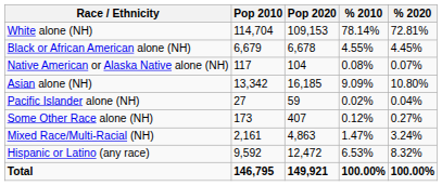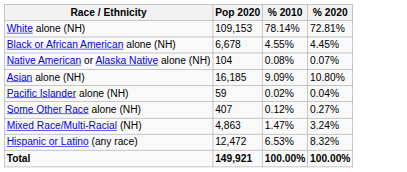 <table class="wikitable">
 <tr>
 <th>Race / Ethnicity</th>
-<th>Pop 2010</th>
 <th>Pop 2020</th>
 <th>% 2010</th>
 <th>% 2020</th>
 </tr>
 <tr>
 <td><a href='#'>White</a> alone (NH)</td>
-<td>114,704</td>
 <td>109,153</td>
 <td>78.14%</td>
 <td>72.81%</td>
 </tr>
 <tr>
 <td><a href='#'>Black or African American</a> alone (NH)</td>
-<td>6,679</td>
 <td>6,678</td>
 <td>4.55%</td>
 <td>4.45%</td>
 </tr>
 <tr>
 <td><a href='#'>Native American</a> or <a href='#'>Alaska Native</a> alone (NH)</td>
-<td>117</td>
 <td>104</td>
 <td>0.08%</td>
 <td>0.07%</td>
 </tr>
 <tr>
 <td><a href='#'>Asian</a> alone (NH)</td>
-<td>13,342</td>
 <td>16,185</td>
 <td>9.09%</td>
 <td>10.80%</td>
 </tr>
 <tr>
 <td><a href='#'>Pacific Islander</a> alone (NH)</td>
-<td>27</td>
 <td>59</td>
 <td>0.02%</td>
 <td>0.04%</td>
 </tr>
 <tr>
 <td><a href='#'>Some Other Race</a> alone (NH)</td>
-<td>173</td>
 <td>407</td>
 <td>0.12%</td>
 <td>0.27%</td>
 </tr>
 <tr>
 <td><a href='#'>Mixed Race/Multi-Racial</a> (NH)</td>
-<td>2,161</td>
 <td>4,863</td>
 <td>1.47%</td>
 <td>3.24%</td>
 </tr>
 <tr>
 <td><a href='#'>Hispanic or Latino</a> (any race)</td>
-<td>9,592</td>
 <td>12,472</td>
 <td>6.53%</td>
 <td>8.32%</td>
 </tr>
 <tr>
 <td><strong>Total</strong></td>
-<td><strong>146,795</strong></td>
 <td><strong>149,921</strong></td>
 <td><strong>100.00%</strong></td>
 <td><strong>100.00%</strong></td>
 </tr>
 </table>
